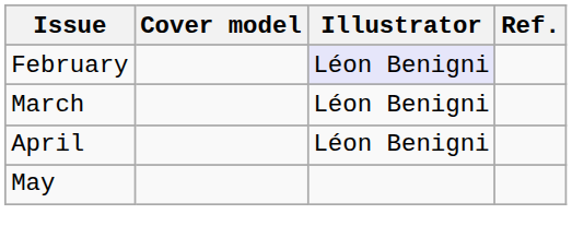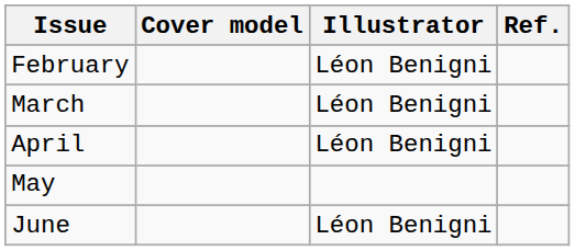 <table class="wikitable">
 <tr>
 <th>Issue</th>
 <th>Cover model</th>
 <th>Illustrator</th>
 <th>Ref.</th>
 </tr>
 <tr>
 <td>February</td>
 <td></td>
-<td style="background: lavender;">Léon Benigni</td>
+<td>Léon Benigni</td>
 <td></td>
 </tr>
 <tr>
 <td>March</td>
 <td></td>
 <td>Léon Benigni</td>
 <td></td>
 </tr>
 <tr>
 <td>April</td>
 <td></td>
 <td>Léon Benigni</td>
 <td></td>
 </tr>
 <tr>
 <td>May</td>
 <td></td>
 <td></td>
 <td></td>
 </tr>
+<tr>
+<td>June</td>
+<td></td>
+<td>Léon Benigni</td>
+<td></td>
+</tr>
 </table>
